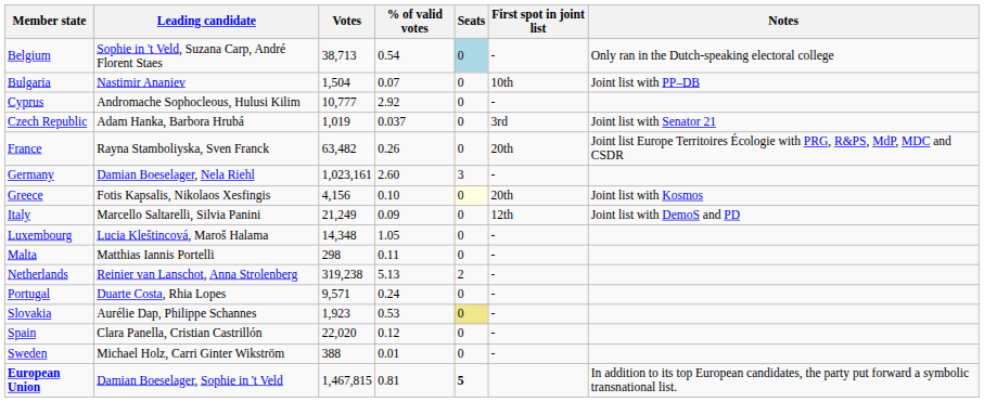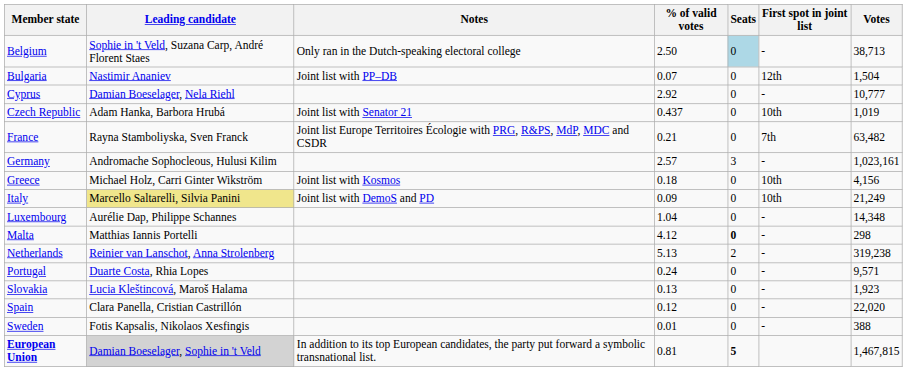 <table class="wikitable">
 <tr>
 <th>Member state</th>
 <th><a href='#'>Leading candidate</a></th>
-<th>Votes</th>
+<th>Notes</th>
 <th>% of valid votes</th>
 <th>Seats</th>
 <th>First spot in joint list</th>
-<th>Notes</th>
+<th>Votes</th>
 </tr>
 <tr>
 <td> <a href='#'>Belgium</a></td>
 <td><a href='#'>Sophie in 't Veld</a>, Suzana Carp, André Florent Staes</td>
-<td>38,713</td>
-<td> 0.54</td>
+<td>Only ran in the Dutch-speaking electoral college</td>
+<td> 2.50</td>
 <td style="background: lightblue;"> 0</td>
 <td>-</td>
-<td>Only ran in the Dutch-speaking electoral college</td>
+<td>38,713</td>
 </tr>
 <tr>
 <td> <a href='#'>Bulgaria</a></td>
 <td><a href='#'>Nastimir Ananiev</a></td>
-<td>1,504</td>
+<td>Joint list with <a href='#'>PP–DB</a></td>
 <td> 0.07</td>
 <td> 0</td>
-<td>10th</td>
-<td>Joint list with <a href='#'>PP–DB</a></td>
+<td>12th</td>
+<td>1,504</td>
 </tr>
 <tr>
 <td> <a href='#'>Cyprus</a></td>
-<td>Andromache Sophocleous, Hulusi Kilim</td>
-<td>10,777</td>
+<td><a href='#'>Damian Boeselager</a>, <a href='#'>Nela Riehl</a></td>
+<td></td>
 <td> 2.92</td>
 <td> 0</td>
 <td>-</td>
-<td></td>
+<td>10,777</td>
 </tr>
 <tr>
 <td> <a href='#'>Czech Republic</a></td>
 <td>Adam Hanka, Barbora Hrubá</td>
+<td>Joint list with <a href='#'>Senator 21</a></td>
+<td>0.437</td>
+<td> 0</td>
+<td>10th</td>
 <td>1,019</td>
-<td>0.037</td>
-<td> 0</td>
-<td>3rd</td>
-<td>Joint list with <a href='#'>Senator 21</a></td>
 </tr>
 <tr>
 <td> <a href='#'>France</a></td>
 <td>Rayna Stamboliyska, Sven Franck</td>
+<td>Joint list Europe Territoires Écologie with <a href='#'>PRG</a>, <a href='#'>R&PS</a>, <a href='#'>MdP</a>, <a href='#'>MDC</a> and CSDR</td>
+<td>0.21</td>
+<td> 0</td>
+<td>7th</td>
 <td>63,482</td>
-<td>0.26</td>
-<td> 0</td>
-<td>20th</td>
-<td>Joint list Europe Territoires Écologie with <a href='#'>PRG</a>, <a href='#'>R&PS</a>, <a href='#'>MdP</a>, <a href='#'>MDC</a> and CSDR</td>
 </tr>
 <tr>
 <td> <a href='#'>Germany</a></td>
-<td><a href='#'>Damian Boeselager</a>, <a href='#'>Nela Riehl</a></td>
-<td>1,023,161</td>
-<td> 2.60</td>
+<td>Andromache Sophocleous, Hulusi Kilim</td>
+<td></td>
+<td> 2.57</td>
 <td> 3</td>
 <td>-</td>
-<td></td>
+<td>1,023,161</td>
 </tr>
 <tr>
 <td> <a href='#'>Greece</a></td>
-<td>Fotis Kapsalis, Nikolaos Xesfingis</td>
+<td>Michael Holz, Carri Ginter Wikström</td>
+<td>Joint list with <a href='#'>Kosmos</a></td>
+<td>0.18</td>
+<td> 0</td>
+<td>10th</td>
 <td>4,156</td>
-<td>0.10</td>
-<td style="background: lightyellow;"> 0</td>
-<td>20th</td>
-<td>Joint list with <a href='#'>Kosmos</a></td>
 </tr>
 <tr>
 <td> <a href='#'>Italy</a></td>
-<td>Marcello Saltarelli, Silvia Panini</td>
-<td>21,249</td>
+<td style="background: khaki;">Marcello Saltarelli, Silvia Panini</td>
+<td>Joint list with <a href='#'>DemoS</a> and <a href='#'>PD</a></td>
 <td>0.09</td>
 <td> 0</td>
-<td>12th</td>
-<td>Joint list with <a href='#'>DemoS</a> and <a href='#'>PD</a></td>
+<td>10th</td>
+<td>21,249</td>
 </tr>
 <tr>
 <td> <a href='#'>Luxembourg</a></td>
-<td><a href='#'>Lucia Kleštincová</a>, Maroš Halama</td>
-<td>14,348</td>
-<td> 1.05</td>
+<td>Aurélie Dap, Philippe Schannes</td>
+<td></td>
+<td> 1.04</td>
 <td> 0</td>
 <td>-</td>
-<td></td>
+<td>14,348</td>
 </tr>
 <tr>
 <td> <a href='#'>Malta</a></td>
 <td>Matthias Iannis Portelli</td>
+<td></td>
+<td> 4.12</td>
+<td><strong> 0</strong></td>
+<td>-</td>
 <td>298</td>
-<td> 0.11</td>
-<td> 0</td>
-<td>-</td>
-<td></td>
 </tr>
 <tr>
 <td> <a href='#'>Netherlands</a></td>
 <td><a href='#'>Reinier van Lanschot</a>, <a href='#'>Anna Strolenberg</a></td>
-<td>319,238</td>
+<td></td>
 <td> 5.13</td>
 <td> 2</td>
 <td>-</td>
-<td></td>
+<td>319,238</td>
 </tr>
 <tr>
 <td> <a href='#'>Portugal</a></td>
 <td><a href='#'>Duarte Costa</a>, Rhia Lopes</td>
-<td>9,571</td>
+<td></td>
 <td> 0.24</td>
 <td> 0</td>
 <td>-</td>
-<td></td>
+<td>9,571</td>
 </tr>
 <tr>
 <td> <a href='#'>Slovakia</a></td>
-<td>Aurélie Dap, Philippe Schannes</td>
+<td><a href='#'>Lucia Kleštincová</a>, Maroš Halama</td>
+<td></td>
+<td> 0.13</td>
+<td> 0</td>
+<td>-</td>
 <td>1,923</td>
-<td> 0.53</td>
-<td style="background: khaki;"> 0</td>
-<td>-</td>
-<td></td>
 </tr>
 <tr>
 <td> <a href='#'>Spain</a></td>
 <td>Clara Panella, Cristian Castrillón</td>
-<td>22,020</td>
+<td></td>
 <td> 0.12</td>
 <td> 0</td>
 <td>-</td>
-<td></td>
+<td>22,020</td>
 </tr>
 <tr>
 <td> <a href='#'>Sweden</a></td>
-<td>Michael Holz, Carri Ginter Wikström</td>
-<td>388</td>
+<td>Fotis Kapsalis, Nikolaos Xesfingis</td>
+<td></td>
 <td> 0.01</td>
 <td> 0</td>
 <td>-</td>
-<td></td>
+<td>388</td>
 </tr>
 <tr>
 <td><strong> <a href='#'>European Union</a></strong></td>
-<td><a href='#'>Damian Boeselager</a>, <a href='#'>Sophie in 't Veld</a></td>
-<td>1,467,815</td>
+<td style="background: lightgrey;"><a href='#'>Damian Boeselager</a>, <a href='#'>Sophie in 't Veld</a></td>
+<td>In addition to its top European candidates, the party put forward a symbolic transnational list.</td>
 <td>0.81</td>
 <td> <strong>5</strong></td>
 <td></td>
-<td>In addition to its top European candidates, the party put forward a symbolic transnational list.</td>
+<td>1,467,815</td>
 </tr>
 </table>
